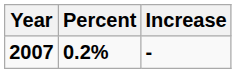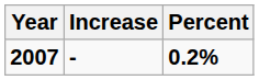 <table class="wikitable">
 <tr>
 <th><strong>Year</strong></th>
+<th><strong>Increase</strong></th>
 <th><strong>Percent</strong></th>
-<th><strong>Increase</strong></th>
 </tr>
 <tr>
 <td><strong>2007</strong></td>
+<td style="background:"><strong>-</strong></td>
 <td><strong>0.2%</strong></td>
-<td style="background:"><strong>-</strong></td>
 </tr>
 </table>
